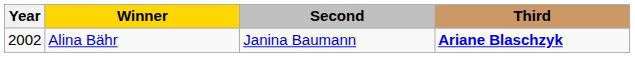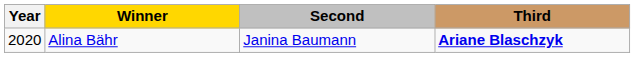 <table class="wikitable sortable">
 <tr>
 <th>Year</th>
 <th scope=col colspan=1 style="width:200px; background: gold;">Winner</th>
 <th scope=col colspan=1 style="width:200px; background: silver;">Second</th>
 <th scope=col colspan=1 style="width:200px; background: #cc9966;">Third</th>
 </tr>
 <tr>
-<td>2002</td>
+<td>2020</td>
 <td><a href='#'>Alina Bähr</a></td>
 <td><a href='#'>Janina Baumann</a></td>
 <td><strong><a href='#'>Ariane Blaschzyk</a></strong></td>
 </tr>
 </table>
